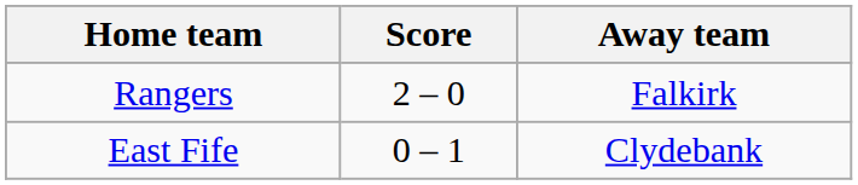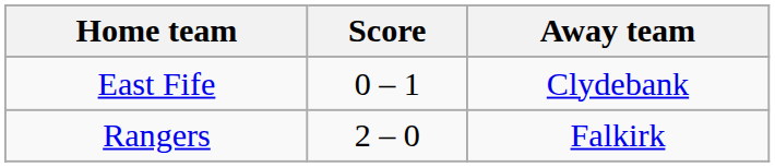 <table class="wikitable" style="text-align: center">
 <tr>
 <th width=140>Home team</th>
 <th width=70>Score</th>
 <th width=140>Away team</th>
 </tr>
 <tr>
+<td><a href='#'>East Fife</a></td>
+<td>0 – 1</td>
+<td><a href='#'>Clydebank</a></td>
+</tr>
+<tr>
 <td><a href='#'>Rangers</a></td>
 <td>2 – 0</td>
 <td><a href='#'>Falkirk</a></td>
 </tr>
-<tr>
-<td><a href='#'>East Fife</a></td>
-<td>0 – 1</td>
-<td><a href='#'>Clydebank</a></td>
-</tr>
 </table>
